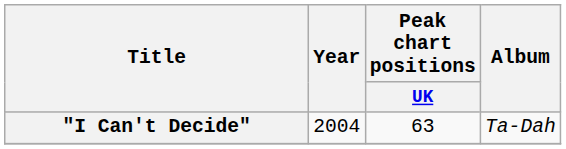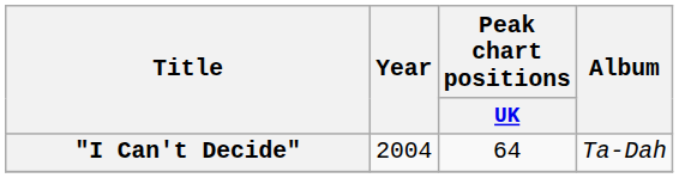 <table class="wikitable plainrowheaders" style="text-align:center;" border="1">
 <tr>
 <th scope="col" rowspan="2" style="width:15em;">Title</th>
 <th scope="col" rowspan="2">Year</th>
 <th scope="col" colspan="1">Peak chart positions</th>
 <th scope="col" rowspan="2">Album</th>
 </tr>
 <tr>
 <th scope="col" style="width:3em;font-size:90%;"><a href='#'>UK</a><br></th>
 </tr>
 <tr>
 <th scope="row">"I Can't Decide"</th>
 <td>2004</td>
-<td>63</td>
+<td>64</td>
 <td><em>Ta-Dah</em></td>
 </tr>
 <tr>
 </tr>
 </table>
